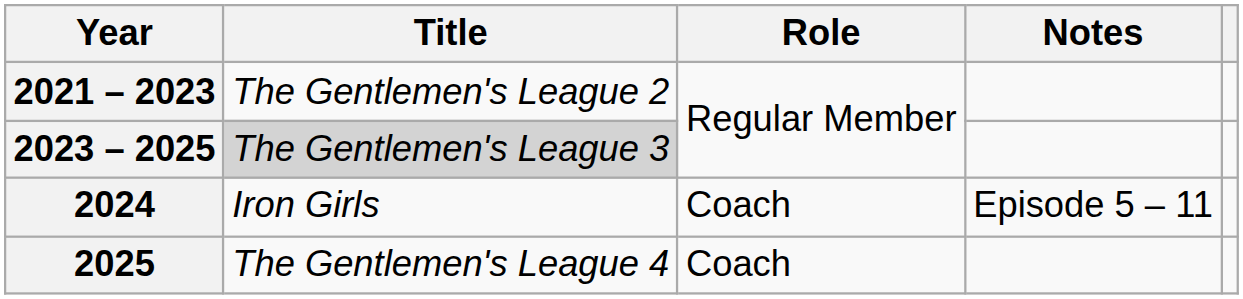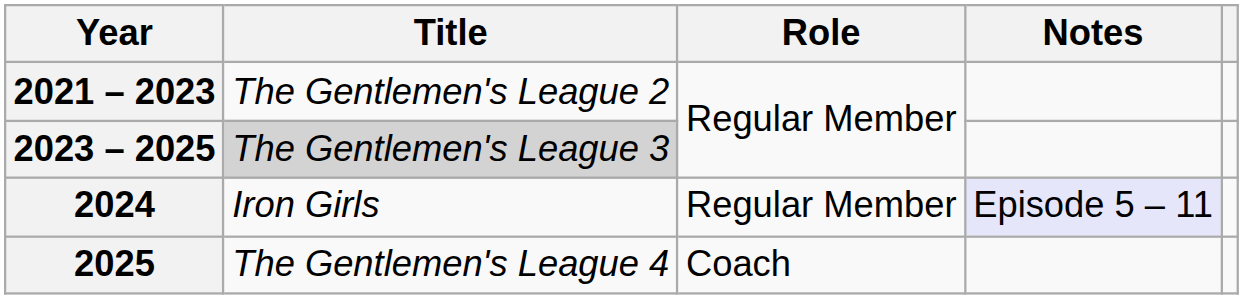 <table class="wikitable plainrowheaders">
 <tr>
 <th scope="col">Year</th>
 <th scope="col">Title</th>
 <th scope="col">Role</th>
 <th scope="col">Notes</th>
 <th scope="col"></th>
 </tr>
 <tr>
 <th scope="row">2021 – 2023</th>
 <td><em>The Gentlemen's League 2</em></td>
 <td rowspan ="2">Regular Member</td>
 <td></td>
 <td style="text-align:center"></td>
 </tr>
 <tr>
 <th scope="row">2023 – 2025</th>
 <td style="background: lightgrey;"><em>The Gentlemen's League 3</em></td>
 <td></td>
 <td style="text-align:center"></td>
 </tr>
 <tr>
 <th scope="row">2024</th>
 <td><em>Iron Girls</em></td>
-<td>Coach</td>
-<td>Episode 5 – 11</td>
+<td>Regular Member</td>
+<td style="background: lavender;">Episode 5 – 11</td>
 <td style="text-align:center"></td>
 </tr>
 <tr>
 <th scope="row">2025</th>
 <td><em>The Gentlemen's League 4</em></td>
 <td>Coach</td>
 <td></td>
 <td style="text-align:center"></td>
 </tr>
 </table>
